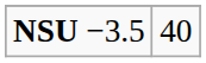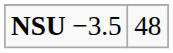 <table class="wikitable">
 <tr align="center">
 </tr>
 <tr align="center">
 <td><strong>NSU</strong> −3.5</td>
-<td>40</td>
+<td>48</td>
 </tr>
 </table>
